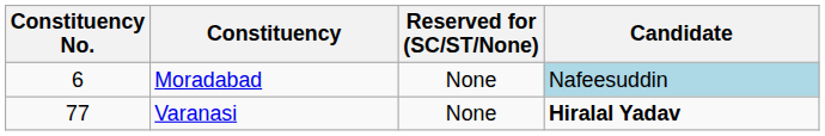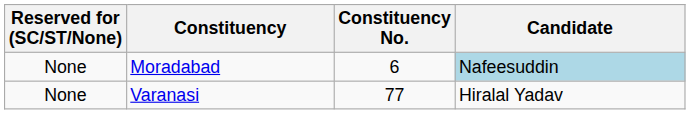 <table class= "wikitable sortable">
 <tr>
+<th>Reserved for <br> (SC/ST/None)</th>
+<th style="width:180px;">Constituency</th>
 <th>Constituency <br> No.</th>
-<th style="width:180px;">Constituency</th>
-<th>Reserved for <br> (SC/ST/None)</th>
 <th style="width:200px;">Candidate </th>
 </tr>
 <tr>
+<td style="text-align:center;">None</td>
+<td><a href='#'>Moradabad</a></td>
 <td style="text-align:center;">6</td>
-<td><a href='#'>Moradabad</a></td>
-<td style="text-align:center;">None</td>
 <td style="background: lightblue;">Nafeesuddin</td>
 </tr>
 <tr>
+<td style="text-align:center;">None</td>
+<td><a href='#'>Varanasi</a></td>
 <td style="text-align:center;">77</td>
-<td><a href='#'>Varanasi</a></td>
-<td style="text-align:center;">None</td>
-<td><strong>Hiralal Yadav</strong></td>
+<td>Hiralal Yadav</td>
 </tr>
 </table>
